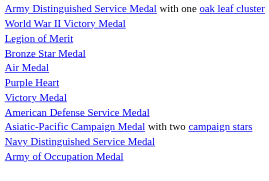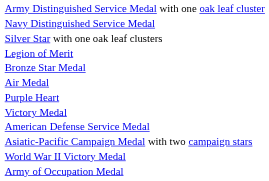 <table>
 <tr>
 <td></td>
 <td><a href='#'>Army Distinguished Service Medal</a> with one <a href='#'>oak leaf cluster</a></td>
 </tr>
 <tr>
 <td></td>
-<td><a href='#'>World War II Victory Medal</a></td>
+<td><a href='#'>Navy Distinguished Service Medal</a></td>
+</tr>
+<tr>
+<td></td>
+<td><a href='#'>Silver Star</a> with one oak leaf clusters</td>
 </tr>
 <tr>
 <td></td>
 <td><a href='#'>Legion of Merit</a></td>
 </tr>
 <tr>
 <td></td>
 <td><a href='#'>Bronze Star Medal</a></td>
 </tr>
 <tr>
 <td></td>
 <td><a href='#'>Air Medal</a></td>
 </tr>
 <tr>
 <td></td>
 <td><a href='#'>Purple Heart</a></td>
 </tr>
 <tr>
 <td></td>
 <td><a href='#'>Victory Medal</a></td>
 </tr>
 <tr>
 <td></td>
 <td><a href='#'>American Defense Service Medal</a></td>
 </tr>
 <tr>
 <td></td>
 <td><a href='#'>Asiatic-Pacific Campaign Medal</a> with two <a href='#'>campaign stars</a></td>
 </tr>
 <tr>
 <td></td>
-<td><a href='#'>Navy Distinguished Service Medal</a></td>
+<td><a href='#'>World War II Victory Medal</a></td>
 </tr>
 <tr>
 <td></td>
 <td><a href='#'>Army of Occupation Medal</a></td>
 </tr>
 </table>
